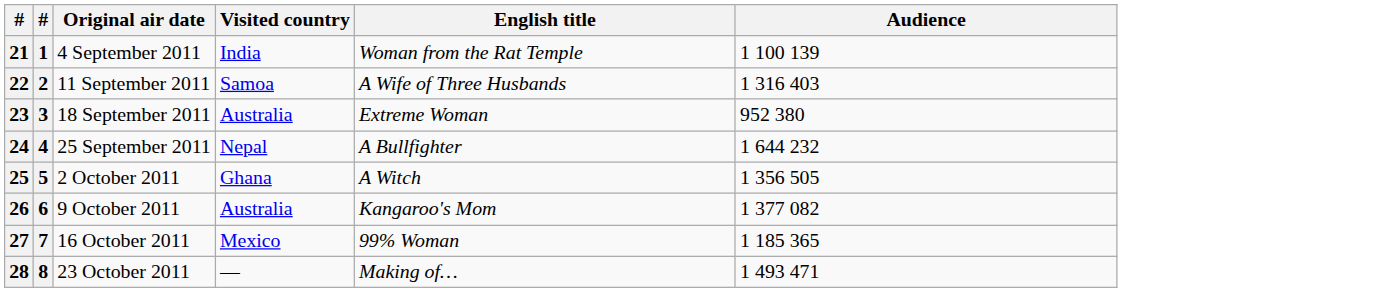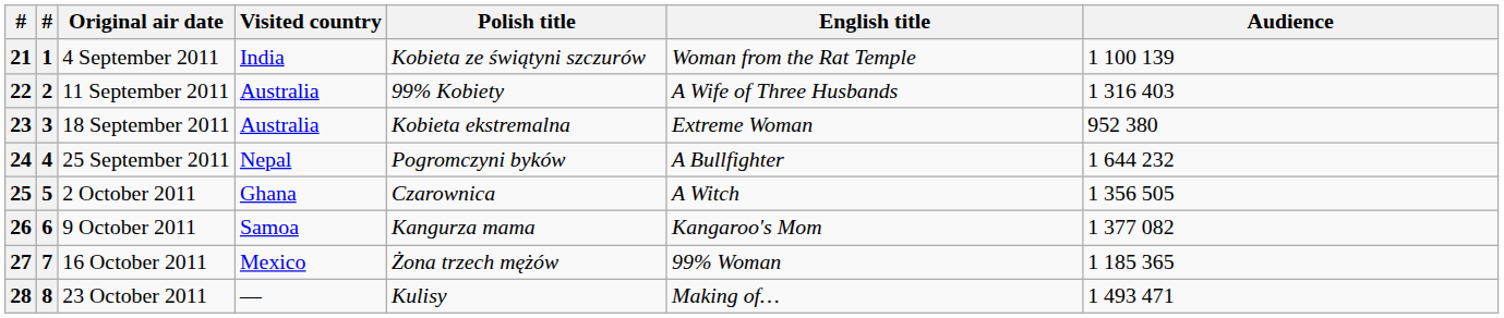 <table class="wikitable" border="1">
 <tr>
 <th>#</th>
 <th>#</th>
 <th>Original air date</th>
 <th>Visited country</th>
+<th width="200px">Polish title</th>
 <th width="300px">English title</th>
 <th width="300px">Audience</th>
 </tr>
 <tr>
 <th>21</th>
 <th>1</th>
 <td>4 September 2011</td>
 <td><a href='#'>India</a></td>
+<td><em>Kobieta ze świątyni szczurów</em></td>
 <td><em>Woman from the Rat Temple</em></td>
 <td>1 100 139</td>
 </tr>
 <tr>
 <th>22</th>
 <th>2</th>
 <td>11 September 2011</td>
-<td><a href='#'>Samoa</a></td>
+<td><a href='#'>Australia</a></td>
+<td><em>99% Kobiety</em></td>
 <td><em>A Wife of Three Husbands</em></td>
 <td>1 316 403</td>
 </tr>
 <tr>
 <th>23</th>
 <th>3</th>
 <td>18 September 2011</td>
 <td><a href='#'>Australia</a></td>
+<td><em>Kobieta ekstremalna</em></td>
 <td><em>Extreme Woman</em></td>
 <td>952 380</td>
 </tr>
 <tr>
 <th>24</th>
 <th>4</th>
 <td>25 September 2011</td>
 <td><a href='#'>Nepal</a></td>
+<td><em>Pogromczyni byków</em></td>
 <td><em>A Bullfighter</em></td>
 <td>1 644 232</td>
 </tr>
 <tr>
 <th>25</th>
 <th>5</th>
 <td>2 October 2011</td>
 <td><a href='#'>Ghana</a></td>
+<td><em>Czarownica</em></td>
 <td><em>A Witch</em></td>
 <td>1 356 505</td>
 </tr>
 <tr>
 <th>26</th>
 <th>6</th>
 <td>9 October 2011</td>
-<td><a href='#'>Australia</a></td>
+<td><a href='#'>Samoa</a></td>
+<td><em>Kangurza mama</em></td>
 <td><em>Kangaroo's Mom</em></td>
 <td>1 377 082</td>
 </tr>
 <tr>
 <th>27</th>
 <th>7</th>
 <td>16 October 2011</td>
 <td><a href='#'>Mexico</a></td>
+<td><em>Żona trzech mężów</em></td>
 <td><em>99% Woman</em></td>
 <td>1 185 365</td>
 </tr>
 <tr>
 <th>28</th>
 <th>8</th>
 <td>23 October 2011</td>
 <td>—</td>
+<td><em>Kulisy</em></td>
 <td><em>Making of…</em></td>
 <td>1 493 471</td>
 </tr>
 </table>
